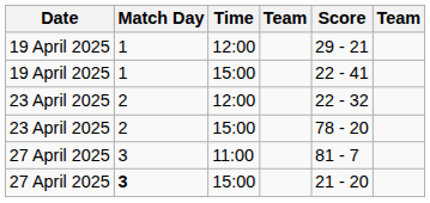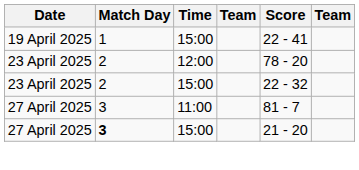 <table class="wikitable">
 <tr>
 <th>Date</th>
 <th>Match Day</th>
 <th>Time</th>
 <th>Team</th>
 <th>Score</th>
 <th>Team</th>
-</tr>
-<tr>
-<td>19 April 2025</td>
-<td>1</td>
-<td>12:00</td>
-<td></td>
-<td>29 - 21</td>
-<td></td>
 </tr>
 <tr>
 <td>19 April 2025</td>
 <td>1</td>
 <td>15:00</td>
 <td></td>
 <td>22 - 41</td>
 <td></td>
 </tr>
 <tr>
 <td>23 April 2025</td>
 <td>2</td>
 <td>12:00</td>
 <td></td>
-<td>22 - 32</td>
+<td>78 - 20</td>
 <td></td>
 </tr>
 <tr>
 <td>23 April 2025</td>
 <td>2</td>
 <td>15:00</td>
 <td></td>
-<td>78 - 20</td>
+<td>22 - 32</td>
 <td></td>
 </tr>
 <tr>
 <td>27 April 2025</td>
 <td>3</td>
 <td>11:00</td>
 <td></td>
 <td>81 - 7</td>
 <td></td>
 </tr>
 <tr>
 <td>27 April 2025</td>
 <td><strong>3</strong></td>
 <td>15:00</td>
 <td></td>
 <td>21 - 20</td>
 <td></td>
 </tr>
 </table>
